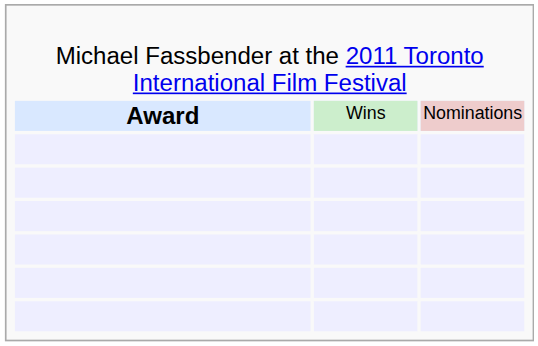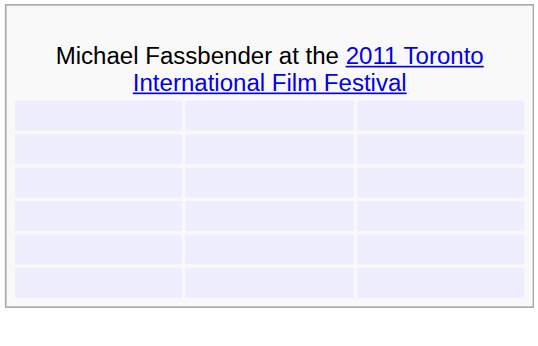 <table class="infobox" style="width: 22em; text-align: left; font-size: 90%; vertical-align: middle;">
 <tr>
 <td colspan="3" style="text-align:center;"><br>Michael Fassbender at the <a href='#'>2011 Toronto International Film Festival</a></td>
-</tr>
-<tr bgcolor=#D9E8FF style="text-align:center;">
-<th style="vertical-align: middle;">Award</th>
-<td style="background:#cceecc; font-size:8pt;" width="60px">Wins</td>
-<td style="background:#eecccc; font-size:8pt;" width="60px">Nominations</td>
 </tr>
 <tr bgcolor=#eeeeff>
 <td align="center"><br></td>
 <td></td>
 <td></td>
 </tr>
 <tr bgcolor=#eeeeff>
 <td align="center"><br></td>
 <td></td>
 <td></td>
 </tr>
 <tr bgcolor=#eeeeff>
 <td align="center"><br></td>
 <td></td>
 <td></td>
 </tr>
 <tr bgcolor=#eeeeff>
 <td align="center"><br></td>
 <td></td>
 <td></td>
 </tr>
 <tr bgcolor=#eeeeff>
 <td align="center"><br></td>
 <td></td>
 <td></td>
 </tr>
 <tr bgcolor=#eeeeff>
 <td align="center"><br></td>
 <td></td>
 <td></td>
 </tr>
 </table>
